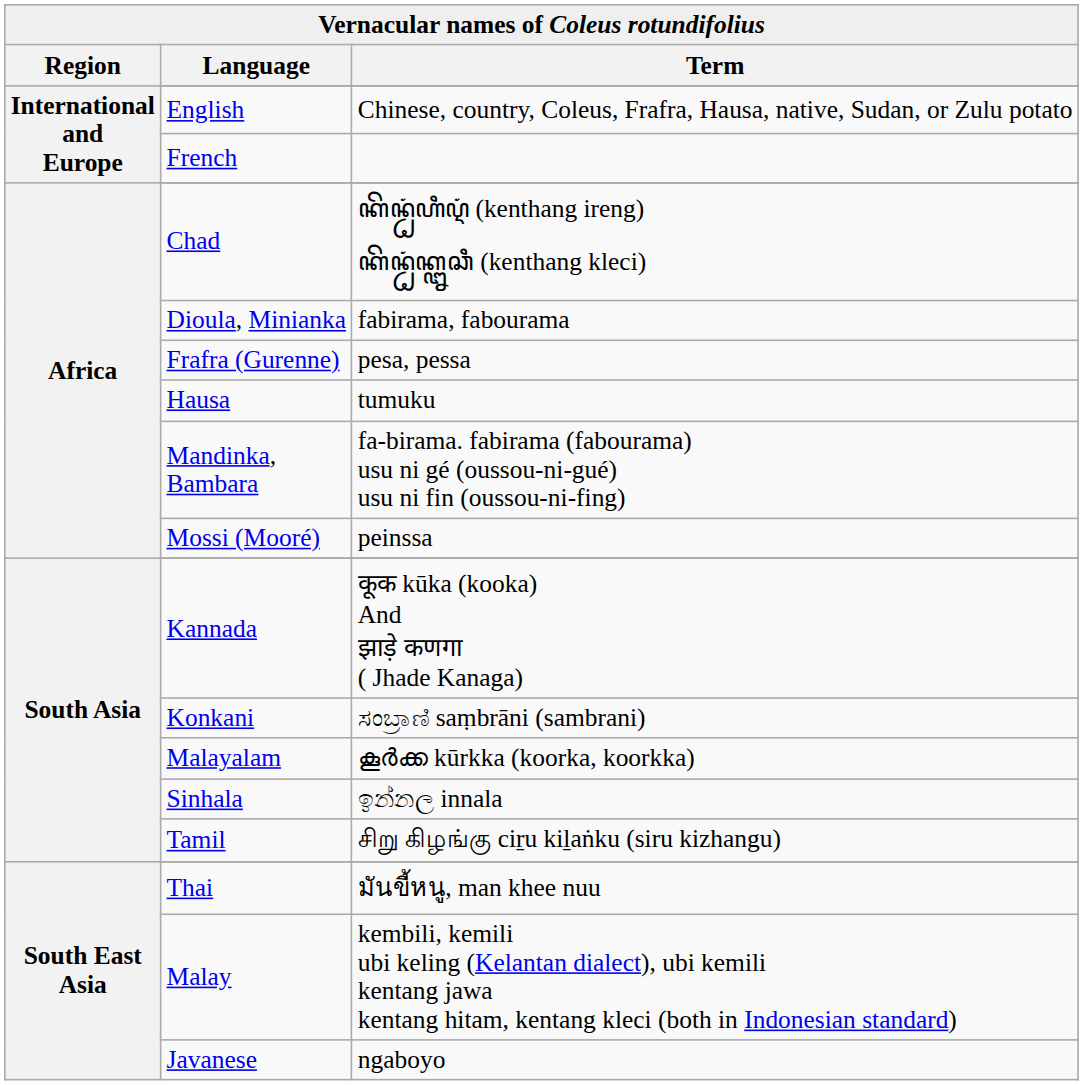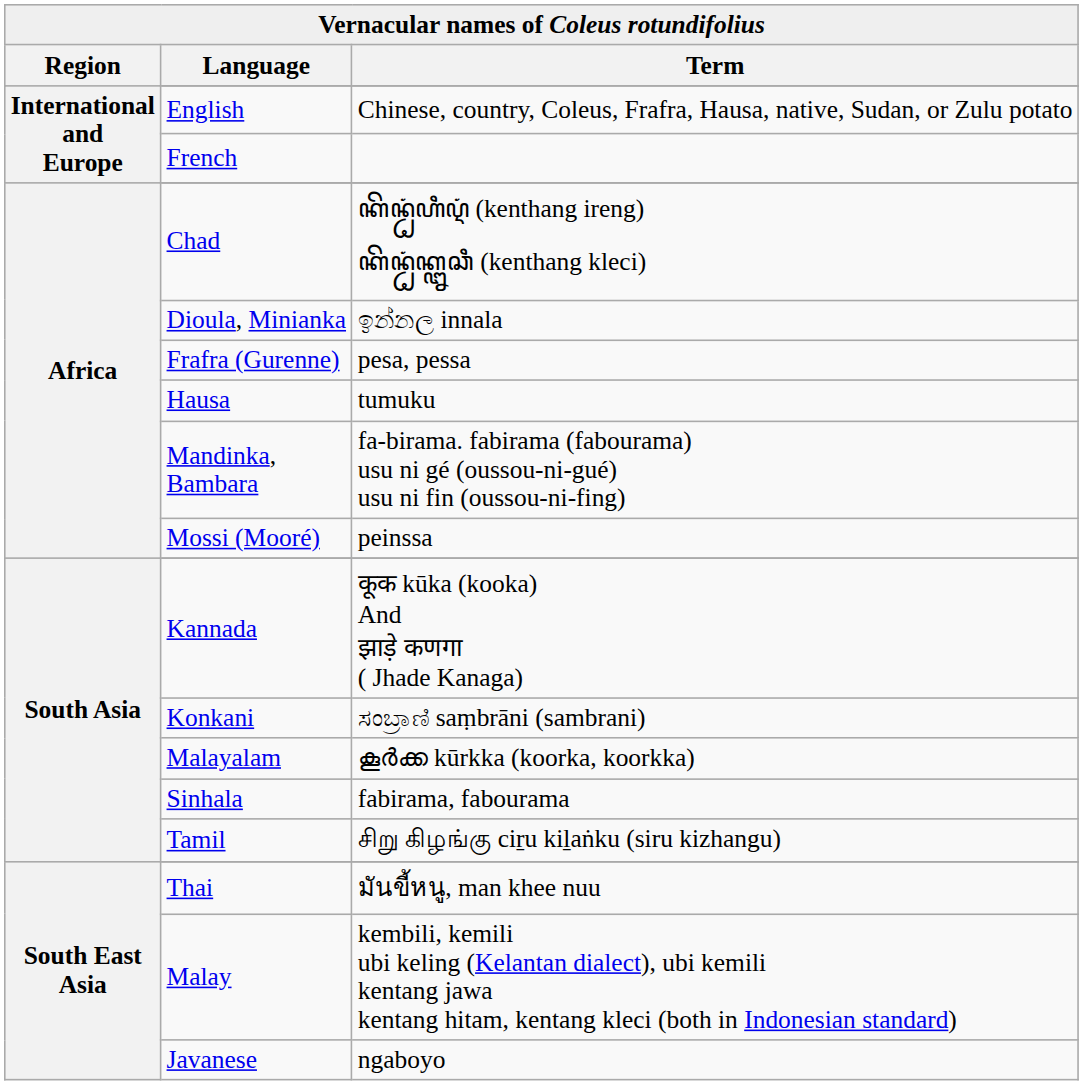 <table class="wikitable">
 <tr>
 <th colspan="3"  style="background: #efefef;">Vernacular names of <em>Coleus rotundifolius</em></th>
 </tr>
 <tr>
 <th>Region</th>
 <th>Language</th>
 <th>Term</th>
 </tr>
 <tr>
 <th rowspan="3">International<br>and<br>Europe</th>
 </tr>
 <tr>
 <td><a href='#'>English</a></td>
 <td>Chinese, country, Coleus, Frafra, Hausa, native, Sudan, or Zulu potato</td>
 </tr>
 <tr>
 <td><a href='#'>French</a></td>
 <td><br></td>
 </tr>
 <tr>
 <th rowspan="7">Africa</th>
 </tr>
 <tr>
 <td><a href='#'>Chad</a></td>
 <td>ꦏꦼꦤ꧀ꦛꦁꦲꦶꦉꦁ (kenthang ireng) <br>ꦏꦼꦤ꧀ꦛꦁꦏ꧀ꦊꦕꦶ (kenthang kleci)</td>
 </tr>
 <tr>
 <td><a href='#'>Dioula</a>, <a href='#'>Minianka</a></td>
-<td>fabirama, fabourama</td>
+<td>ඉන්නල innala</td>
 </tr>
 <tr>
 <td><a href='#'>Frafra (Gurenne)</a></td>
 <td>pesa, pessa</td>
 </tr>
 <tr>
 <td><a href='#'>Hausa</a></td>
 <td>tumuku</td>
 </tr>
 <tr>
 <td><a href='#'>Mandinka</a>,<br><a href='#'>Bambara</a></td>
 <td>fa-birama. fabirama (fabourama)<br>usu ni gé (oussou-ni-gué)<br>usu ni fin (oussou-ni-fing)</td>
 </tr>
 <tr>
 <td><a href='#'>Mossi (Mooré)</a></td>
 <td>peinssa</td>
 </tr>
 <tr>
 <th rowspan="6">South Asia</th>
 </tr>
 <tr>
 <td><a href='#'>Kannada</a></td>
 <td>कूक kūka (kooka)<br>And<br>झाड़े कणगा<br>( Jhade Kanaga)</td>
 </tr>
 <tr>
 <td><a href='#'>Konkani</a></td>
 <td>ಸಂಬ್ರಾಣಿ saṃbrāni (sambrani)</td>
 </tr>
 <tr>
 <td><a href='#'>Malayalam</a></td>
 <td>കൂർക്ക kūrkka (koorka, koorkka)</td>
 </tr>
 <tr>
 <td><a href='#'>Sinhala</a></td>
-<td>ඉන්නල innala</td>
+<td>fabirama, fabourama</td>
 </tr>
 <tr>
 <td><a href='#'>Tamil</a></td>
 <td>சிறு கிழங்கு  ciṟu kiḻaṅku (siru kizhangu)</td>
 </tr>
 <tr>
 <th rowspan="4">South East<br>Asia</th>
 </tr>
 <tr>
 <td><a href='#'>Thai</a></td>
 <td>มันขี้หนู, man khee nuu</td>
 </tr>
 <tr>
 <td><a href='#'>Malay</a></td>
 <td>kembili, kemili<br>ubi keling (<a href='#'>Kelantan dialect</a>), ubi kemili<br>kentang jawa<br>kentang hitam, kentang kleci (both in <a href='#'>Indonesian standard</a>)</td>
 </tr>
 <tr>
 <td><a href='#'>Javanese</a></td>
 <td>ngaboyo</td>
 </tr>
 </table>
